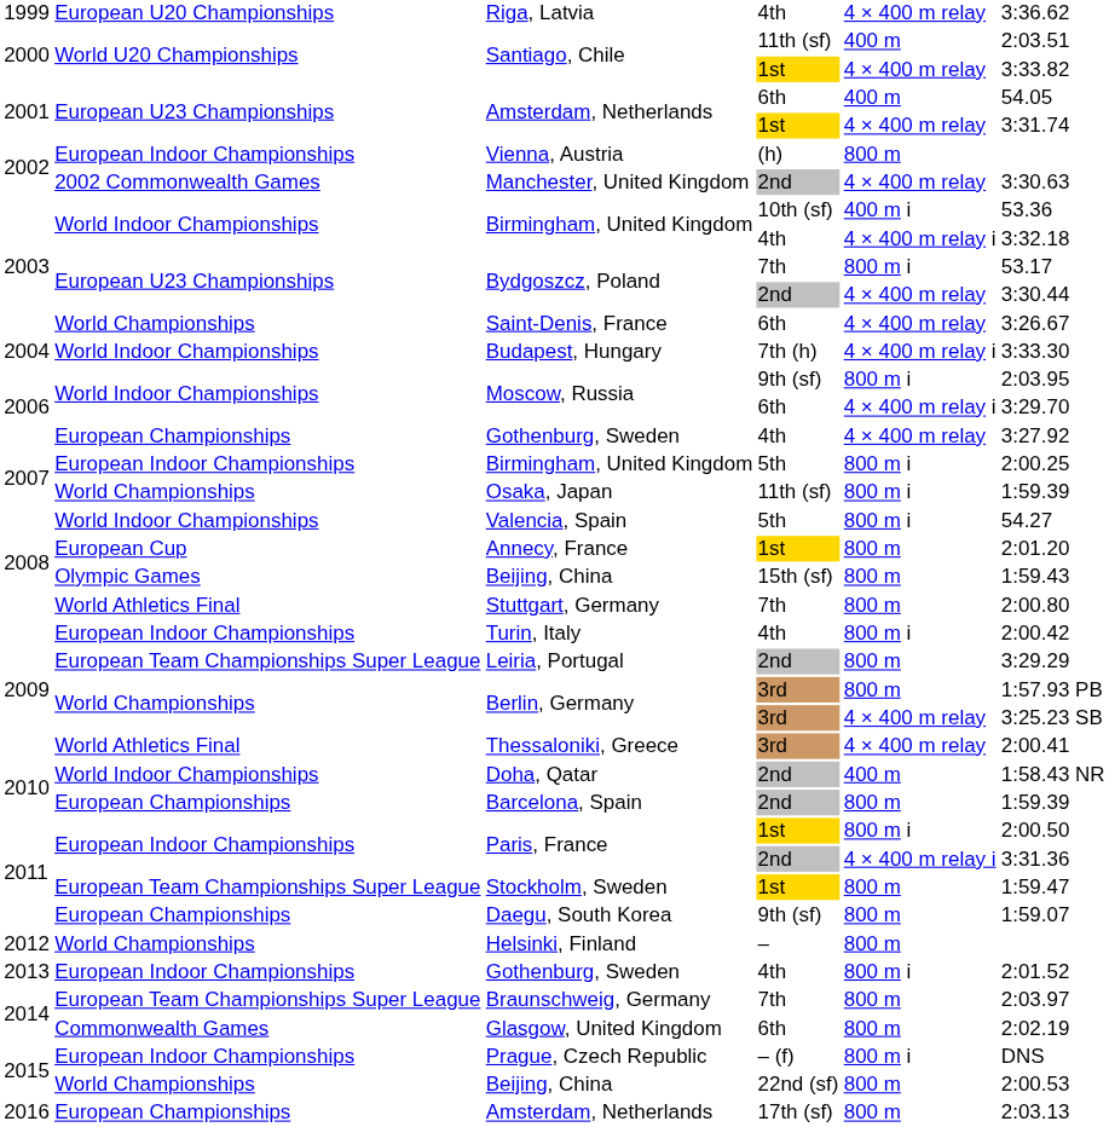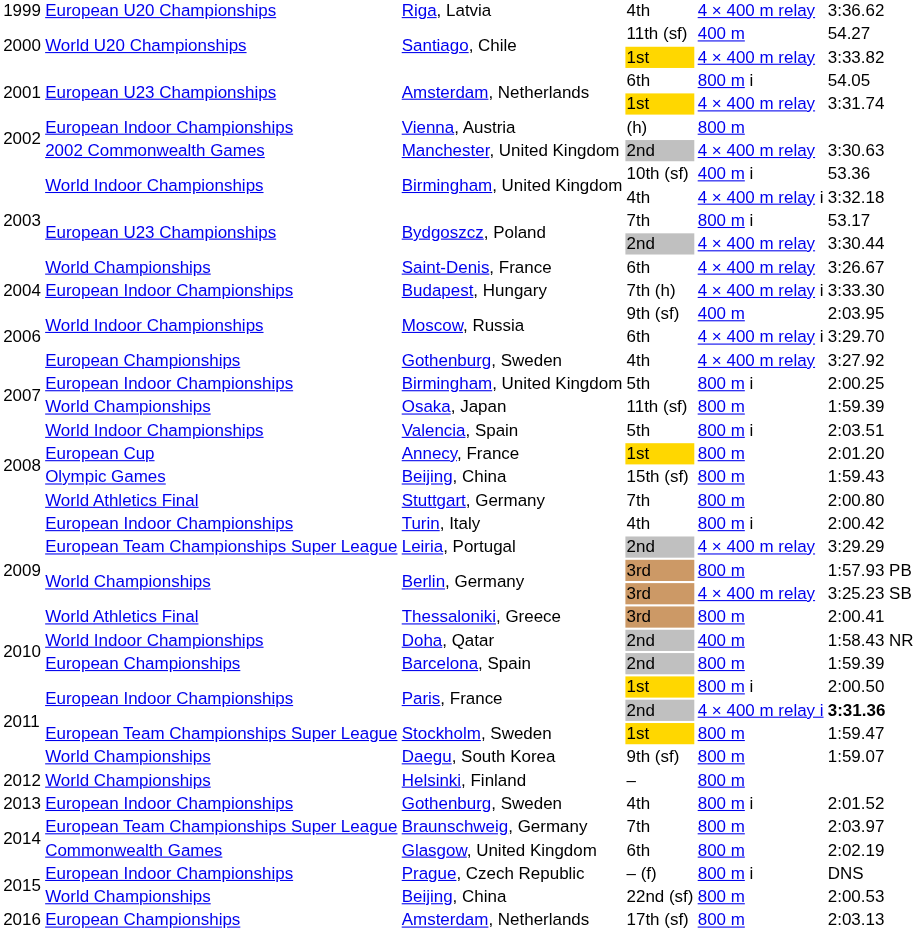 <table>
 <tr>
 <td>1999</td>
 <td><a href='#'>European U20 Championships</a></td>
 <td><a href='#'>Riga</a>, Latvia</td>
 <td>4th</td>
 <td><a href='#'>4 × 400 m relay</a></td>
 <td>3:36.62</td>
 </tr>
 <tr>
 <td rowspan=2>2000</td>
 <td rowspan=2><a href='#'>World U20 Championships</a></td>
 <td rowspan=2><a href='#'>Santiago</a>, Chile</td>
 <td>11th (sf)</td>
 <td><a href='#'>400 m</a></td>
-<td>2:03.51</td>
+<td>54.27</td>
 </tr>
 <tr>
 <td bgcolor=gold>1st</td>
 <td><a href='#'>4 × 400 m relay</a></td>
 <td>3:33.82 </td>
 </tr>
 <tr>
 <td rowspan=2>2001</td>
 <td rowspan=2><a href='#'>European U23 Championships</a></td>
 <td rowspan=2><a href='#'>Amsterdam</a>, Netherlands</td>
 <td>6th</td>
-<td><a href='#'>400 m</a></td>
+<td><a href='#'>800 m</a> i</td>
 <td>54.05</td>
 </tr>
 <tr>
 <td bgcolor=gold>1st</td>
 <td><a href='#'>4 × 400 m relay</a></td>
 <td>3:31.74</td>
 </tr>
 <tr>
 <td rowspan=2>2002</td>
 <td><a href='#'>European Indoor Championships</a></td>
 <td><a href='#'>Vienna</a>, Austria</td>
 <td>(h)</td>
 <td><a href='#'>800 m</a> </td>
 <td></td>
 </tr>
 <tr>
 <td><a href='#'>2002 Commonwealth Games</a></td>
 <td><a href='#'>Manchester</a>, United Kingdom</td>
 <td bgcolor=silver>2nd</td>
 <td><a href='#'>4 × 400 m relay</a></td>
 <td>3:30.63 </td>
 </tr>
 <tr>
 <td rowspan=5>2003</td>
 <td rowspan=2><a href='#'>World Indoor Championships</a></td>
 <td rowspan=2><a href='#'>Birmingham</a>, United Kingdom</td>
 <td>10th (sf)</td>
 <td><a href='#'>400 m</a> i</td>
 <td>53.36</td>
 </tr>
 <tr>
 <td>4th</td>
 <td><a href='#'>4 × 400 m relay</a> i</td>
 <td>3:32.18 </td>
 </tr>
 <tr>
 <td rowspan=2><a href='#'>European U23 Championships</a></td>
 <td rowspan=2><a href='#'>Bydgoszcz</a>, Poland</td>
 <td>7th</td>
 <td><a href='#'>800 m</a> i</td>
 <td>53.17</td>
 </tr>
 <tr>
 <td bgcolor=silver>2nd</td>
 <td><a href='#'>4 × 400 m relay</a></td>
 <td>3:30.44</td>
 </tr>
 <tr>
 <td><a href='#'>World Championships</a></td>
 <td><a href='#'>Saint-Denis</a>, France</td>
 <td>6th</td>
 <td><a href='#'>4 × 400 m relay</a></td>
 <td>3:26.67</td>
 </tr>
 <tr>
 <td>2004</td>
-<td><a href='#'>World Indoor Championships</a></td>
+<td><a href='#'>European Indoor Championships</a></td>
 <td><a href='#'>Budapest</a>, Hungary</td>
 <td>7th (h)</td>
 <td><a href='#'>4 × 400 m relay</a> i</td>
 <td>3:33.30 </td>
 </tr>
 <tr>
 <td rowspan=3>2006</td>
 <td rowspan=2><a href='#'>World Indoor Championships</a></td>
 <td rowspan=2><a href='#'>Moscow</a>, Russia</td>
 <td>9th (sf)</td>
-<td><a href='#'>800 m</a> i</td>
+<td><a href='#'>400 m</a></td>
 <td>2:03.95</td>
 </tr>
 <tr>
 <td>6th</td>
 <td><a href='#'>4 × 400 m relay</a> i</td>
 <td>3:29.70</td>
 </tr>
 <tr>
 <td><a href='#'>European Championships</a></td>
 <td><a href='#'>Gothenburg</a>, Sweden</td>
 <td>4th</td>
 <td><a href='#'>4 × 400 m relay</a></td>
 <td>3:27.92 </td>
 </tr>
 <tr>
 <td rowspan=2>2007</td>
 <td><a href='#'>European Indoor Championships</a></td>
 <td><a href='#'>Birmingham</a>, United Kingdom</td>
 <td>5th</td>
 <td><a href='#'>800 m</a> i</td>
 <td>2:00.25</td>
 </tr>
 <tr>
 <td><a href='#'>World Championships</a></td>
 <td><a href='#'>Osaka</a>, Japan</td>
 <td>11th (sf)</td>
-<td><a href='#'>800 m</a> i</td>
+<td><a href='#'>800 m</a></td>
 <td>1:59.39 </td>
 </tr>
 <tr>
 <td rowspan=4>2008</td>
 <td><a href='#'>World Indoor Championships</a></td>
 <td><a href='#'>Valencia</a>, Spain</td>
 <td>5th</td>
 <td><a href='#'>800 m</a> i</td>
-<td>54.27</td>
+<td>2:03.51</td>
 </tr>
 <tr>
 <td><a href='#'>European Cup</a></td>
 <td><a href='#'>Annecy</a>, France</td>
 <td bgcolor=gold>1st</td>
 <td><a href='#'>800 m</a></td>
 <td>2:01.20</td>
 </tr>
 <tr>
 <td><a href='#'>Olympic Games</a></td>
 <td><a href='#'>Beijing</a>, China</td>
 <td>15th (sf)</td>
 <td><a href='#'>800 m</a></td>
 <td>1:59.43</td>
 </tr>
 <tr>
 <td><a href='#'>World Athletics Final</a></td>
 <td><a href='#'>Stuttgart</a>, Germany</td>
 <td>7th</td>
 <td><a href='#'>800 m</a></td>
 <td>2:00.80</td>
 </tr>
 <tr>
 <td rowspan=5>2009</td>
 <td><a href='#'>European Indoor Championships</a></td>
 <td><a href='#'>Turin</a>, Italy</td>
 <td>4th</td>
 <td><a href='#'>800 m</a> i</td>
 <td>2:00.42</td>
 </tr>
 <tr>
 <td><a href='#'>European Team Championships Super League</a></td>
 <td><a href='#'>Leiria</a>, Portugal</td>
 <td bgcolor=silver>2nd</td>
-<td><a href='#'>800 m</a></td>
+<td><a href='#'>4 × 400 m relay</a></td>
 <td>3:29.29</td>
 </tr>
 <tr>
 <td rowspan=2><a href='#'>World Championships</a></td>
 <td rowspan=2><a href='#'>Berlin</a>, Germany</td>
 <td bgcolor=cc9966>3rd</td>
 <td><a href='#'>800 m</a></td>
 <td>1:57.93 PB</td>
 </tr>
 <tr>
 <td bgcolor=cc9966>3rd</td>
 <td><a href='#'>4 × 400 m relay</a></td>
 <td>3:25.23 SB </td>
 </tr>
 <tr>
 <td><a href='#'>World Athletics Final</a></td>
 <td><a href='#'>Thessaloniki</a>, Greece</td>
 <td bgcolor=cc9966>3rd</td>
-<td><a href='#'>4 × 400 m relay</a></td>
+<td><a href='#'>800 m</a></td>
 <td>2:00.41</td>
 </tr>
 <tr>
 <td rowspan=2>2010</td>
 <td><a href='#'>World Indoor Championships</a></td>
 <td><a href='#'>Doha</a>, Qatar</td>
 <td bgcolor=silver>2nd</td>
 <td><a href='#'>400 m</a></td>
 <td>1:58.43 NR</td>
 </tr>
 <tr>
 <td><a href='#'>European Championships</a></td>
 <td><a href='#'>Barcelona</a>, Spain</td>
 <td bgcolor=silver>2nd</td>
 <td><a href='#'>800 m</a></td>
 <td>1:59.39</td>
 </tr>
 <tr>
 <td rowspan=4>2011</td>
 <td rowspan=2><a href='#'>European Indoor Championships</a></td>
 <td rowspan=2><a href='#'>Paris</a>, France</td>
 <td bgcolor=gold>1st</td>
 <td><a href='#'>800 m</a> i</td>
 <td>2:00.50</td>
 </tr>
 <tr>
 <td bgcolor=silver>2nd</td>
 <td><a href='#'>4 × 400 m relay i</a></td>
-<td>3:31.36</td>
+<td><strong>3:31.36</strong></td>
 </tr>
 <tr>
 <td><a href='#'>European Team Championships Super League</a></td>
 <td><a href='#'>Stockholm</a>, Sweden</td>
 <td bgcolor=gold>1st</td>
 <td><a href='#'>800 m</a></td>
 <td>1:59.47</td>
 </tr>
 <tr>
-<td><a href='#'>European Championships</a></td>
+<td><a href='#'>World Championships</a></td>
 <td><a href='#'>Daegu</a>, South Korea</td>
 <td>9th (sf)</td>
 <td><a href='#'>800 m</a></td>
 <td>1:59.07</td>
 </tr>
 <tr>
 <td>2012</td>
 <td><a href='#'>World Championships</a></td>
 <td><a href='#'>Helsinki</a>, Finland</td>
 <td>–</td>
 <td><a href='#'>800 m</a></td>
 <td></td>
 </tr>
 <tr>
 <td>2013</td>
 <td><a href='#'>European Indoor Championships</a></td>
 <td><a href='#'>Gothenburg</a>, Sweden</td>
 <td>4th</td>
 <td><a href='#'>800 m</a> i</td>
 <td>2:01.52</td>
 </tr>
 <tr>
 <td rowspan=2>2014</td>
 <td><a href='#'>European Team Championships Super League</a></td>
 <td><a href='#'>Braunschweig</a>, Germany</td>
 <td>7th</td>
 <td><a href='#'>800 m</a></td>
 <td>2:03.97</td>
 </tr>
 <tr>
 <td><a href='#'>Commonwealth Games</a></td>
 <td><a href='#'>Glasgow</a>, United Kingdom</td>
 <td>6th</td>
 <td><a href='#'>800 m</a></td>
 <td>2:02.19</td>
 </tr>
 <tr>
 <td rowspan=2>2015</td>
 <td><a href='#'>European Indoor Championships</a></td>
 <td><a href='#'>Prague</a>, Czech Republic</td>
 <td>– (f)</td>
 <td><a href='#'>800 m</a> i</td>
 <td>DNS</td>
 </tr>
 <tr>
 <td><a href='#'>World Championships</a></td>
 <td><a href='#'>Beijing</a>, China</td>
 <td>22nd (sf)</td>
 <td><a href='#'>800 m</a></td>
 <td>2:00.53</td>
 </tr>
 <tr>
 <td>2016</td>
 <td><a href='#'>European Championships</a></td>
 <td><a href='#'>Amsterdam</a>, Netherlands</td>
 <td>17th (sf)</td>
 <td><a href='#'>800 m</a></td>
 <td>2:03.13</td>
 </tr>
 </table>
